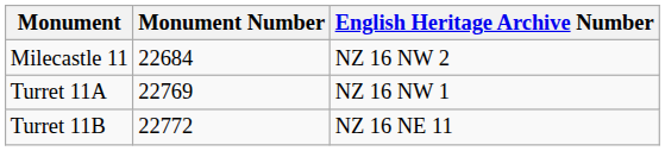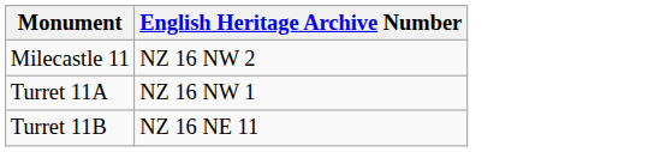 <table class="wikitable">
 <tr>
 <th>Monument</th>
-<th>Monument Number</th>
 <th><a href='#'>English Heritage Archive</a> Number</th>
 </tr>
 <tr>
 <td>Milecastle 11</td>
-<td>22684</td>
 <td>NZ 16 NW 2</td>
 </tr>
 <tr>
 <td>Turret 11A</td>
-<td>22769</td>
 <td>NZ 16 NW 1</td>
 </tr>
 <tr>
 <td>Turret 11B</td>
-<td>22772</td>
 <td>NZ 16 NE 11</td>
 </tr>
 </table>
